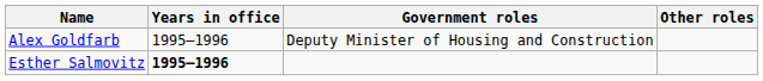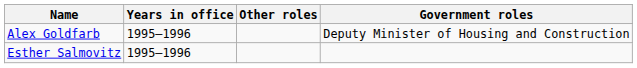 <table class=wikitable style=text-align:left>
 <tr>
 <th>Name</th>
 <th>Years in office</th>
+<th>Other roles</th>
 <th>Government roles</th>
-<th>Other roles</th>
 </tr>
 <tr>
 <td><a href='#'>Alex Goldfarb</a></td>
 <td>1995–1996</td>
+<td></td>
 <td>Deputy Minister of Housing and Construction</td>
-<td></td>
 </tr>
 <tr>
 <td><a href='#'>Esther Salmovitz</a></td>
-<td><strong>1995–1996</strong></td>
+<td>1995–1996</td>
 <td></td>
 <td></td>
 </tr>
 </table>
